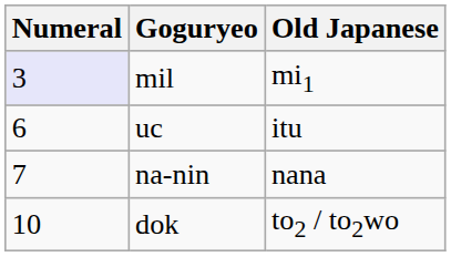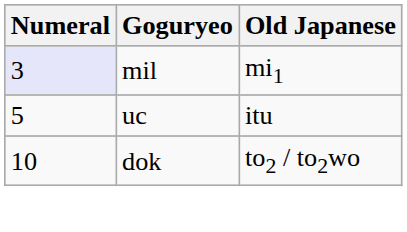 <table class="wikitable">
 <tr>
 <th>Numeral</th>
 <th>Goguryeo</th>
 <th>Old Japanese</th>
 </tr>
 <tr>
 <td style="background: lavender;">3</td>
 <td>mil</td>
 <td>mi<sub>1</sub></td>
 </tr>
 <tr>
-<td>6</td>
+<td>5</td>
 <td>uc</td>
 <td>itu</td>
-</tr>
-<tr>
-<td>7</td>
-<td>na-nin</td>
-<td>nana</td>
 </tr>
 <tr>
 <td>10</td>
 <td>dok</td>
 <td>to<sub>2</sub> / to<sub>2</sub>wo</td>
 </tr>
 </table>
